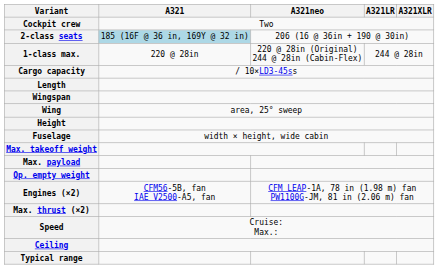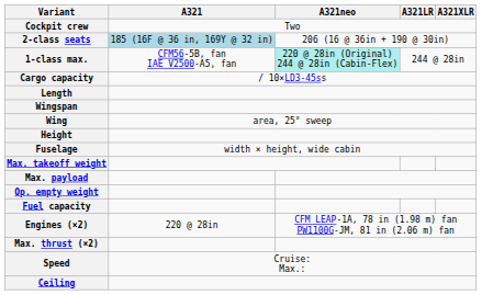 <table class="wikitable sortable sticky-header" style="text-align:center">
 <tr>
 <th>Variant</th>
 <th>A321</th>
 <th>A321neo</th>
 <th>A321LR</th>
 <th>A321XLR</th>
 </tr>
 <tr>
 <th>Cockpit crew</th>
 <td colspan="4">Two</td>
 </tr>
 <tr>
 <th>2-class <a href='#'>seats</a></th>
 <td style="background: lightblue;">185 (16F @ 36 in, 169Y @ 32 in)</td>
 <td colspan="3">206 (16 @ 36in + 190 @ 30in)</td>
 </tr>
 <tr>
 <th>1-class max.</th>
-<td>220 @ 28in</td>
-<td>220 @ 28in (Original)<br>244 @ 28in (Cabin-Flex)</td>
+<td><a href='#'>CFM56</a>-5B,  fan<br><a href='#'>IAE V2500</a>-A5,  fan</td>
+<td style="background: paleturquoise;">220 @ 28in (Original)<br>244 @ 28in (Cabin-Flex)</td>
 <td colspan="2">244 @ 28in</td>
 </tr>
 <tr>
 <th>Cargo capacity</th>
 <td colspan="4"> / 10×<a href='#'>LD3-45s</a>s</td>
 </tr>
 <tr>
 <th>Length</th>
 <td colspan="4"></td>
 </tr>
 <tr>
 <th>Wingspan</th>
 <td colspan="4"></td>
 </tr>
 <tr>
 <th>Wing</th>
 <td colspan="4"> area, 25° sweep</td>
 </tr>
 <tr>
 <th>Height</th>
 <td colspan="4"></td>
 </tr>
 <tr>
 <th>Fuselage</th>
 <td colspan="4"> width × height,  wide cabin</td>
 </tr>
 <tr>
 <th><a href='#'>Max. takeoff weight</a></th>
 <td colspan="2"></td>
 <td></td>
 <td></td>
 </tr>
 <tr>
 <th>Max. <a href='#'>payload</a></th>
 <td></td>
 <td colspan="3"></td>
 </tr>
 <tr>
 <th><a href='#'>Op. empty weight</a> </th>
 <td></td>
 <td colspan="3"></td>
 </tr>
 <tr>
+<th><a href='#'>Fuel</a> capacity</th>
+<td></td>
+<td></td>
+<td></td>
+<td></td>
+</tr>
+<tr>
 <th>Engines (×2)</th>
-<td><a href='#'>CFM56</a>-5B,  fan<br><a href='#'>IAE V2500</a>-A5,  fan</td>
+<td>220 @ 28in</td>
 <td colspan="3"><a href='#'>CFM LEAP</a>-1A, 78 in (1.98 m) fan<br><a href='#'>PW1100G</a>-JM, 81 in (2.06 m) fan</td>
 </tr>
 <tr>
 <th>Max. <a href='#'>thrust</a> (×2)</th>
 <td></td>
 <td colspan="3"></td>
 </tr>
 <tr>
 <th>Speed</th>
 <td colspan="4">Cruise: <br>Max.: </td>
 </tr>
 <tr>
 <th><a href='#'>Ceiling</a></th>
 <td colspan="4"></td>
 </tr>
-<tr>
-<th>Typical range</th>
-<td></td>
-<td style="text-align:left"></td>
-<td></td>
-<td></td>
-</tr>
 </table>
